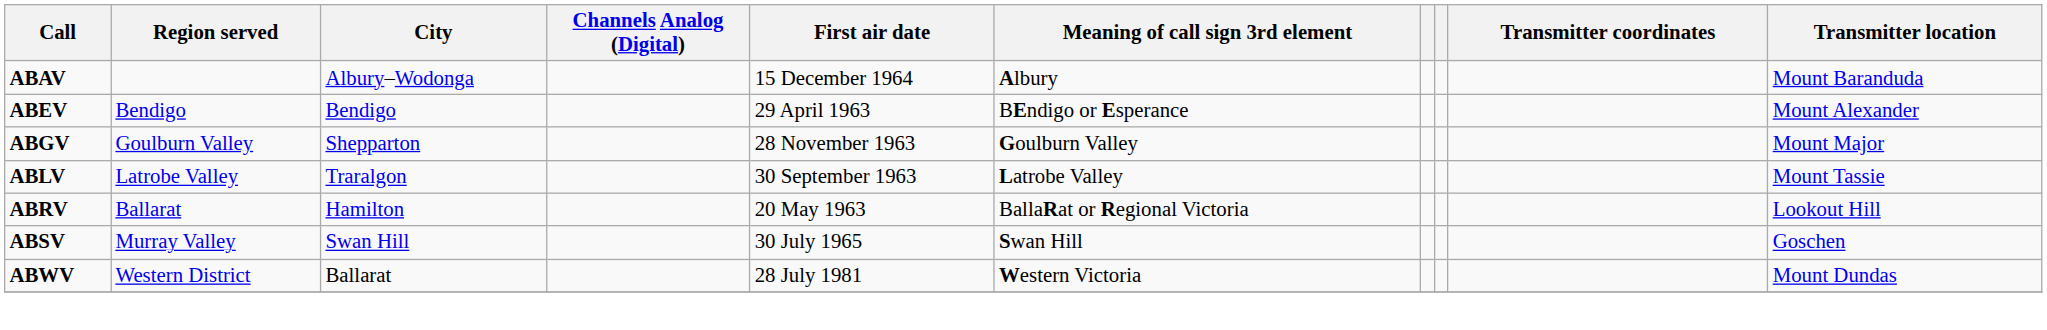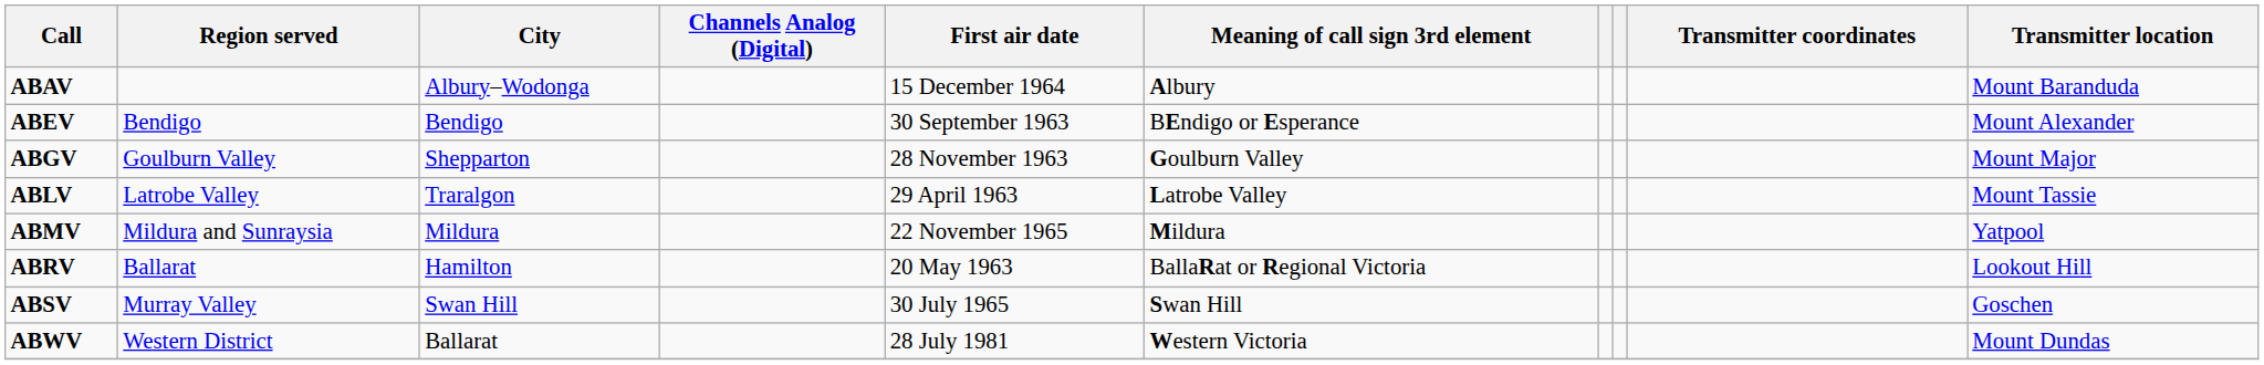 <table class="wikitable">
 <tr>
 <th>Call</th>
 <th>Region served</th>
 <th>City</th>
 <th scope="col" style="width: 10%;"><a href='#'>Channels</a> <a href='#'>Analog</a> (<a href='#'>Digital</a>)</th>
 <th>First air date</th>
 <th>Meaning of call sign 3rd element</th>
 <th></th>
 <th></th>
 <th>Transmitter coordinates</th>
 <th>Transmitter location</th>
 </tr>
 <tr style="vertical-align: top; text-align: left;">
 <td><strong>ABAV</strong></td>
 <td></td>
 <td><a href='#'>Albury</a>–<a href='#'>Wodonga</a></td>
 <td></td>
 <td>15 December 1964</td>
 <td><strong>A</strong>lbury</td>
 <td></td>
 <td></td>
 <td></td>
 <td><a href='#'>Mount Baranduda</a></td>
 </tr>
 <tr style="vertical-align: top; text-align: left;">
 <td><strong>ABEV</strong></td>
 <td><a href='#'>Bendigo</a></td>
 <td><a href='#'>Bendigo</a></td>
 <td></td>
-<td>29 April 1963</td>
+<td>30 September 1963</td>
 <td>B<strong>E</strong>ndigo or <strong>E</strong>sperance</td>
 <td></td>
 <td></td>
 <td></td>
 <td><a href='#'>Mount Alexander</a></td>
 </tr>
 <tr style="vertical-align: top; text-align: left;">
 <td><strong>ABGV</strong></td>
 <td><a href='#'>Goulburn Valley</a></td>
 <td><a href='#'>Shepparton</a></td>
 <td></td>
 <td>28 November 1963</td>
 <td><strong>G</strong>oulburn Valley</td>
 <td></td>
 <td></td>
 <td></td>
 <td><a href='#'>Mount Major</a></td>
 </tr>
 <tr style="vertical-align: top; text-align: left;">
 <td><strong>ABLV</strong></td>
 <td><a href='#'>Latrobe Valley</a></td>
 <td><a href='#'>Traralgon</a></td>
 <td></td>
-<td>30 September 1963</td>
+<td>29 April 1963</td>
 <td><strong>L</strong>atrobe Valley</td>
 <td></td>
 <td></td>
 <td></td>
 <td><a href='#'>Mount Tassie</a></td>
+</tr>
+<tr style="vertical-align: top; text-align: left;">
+<td><strong>ABMV</strong></td>
+<td><a href='#'>Mildura</a> and <a href='#'>Sunraysia</a></td>
+<td><a href='#'>Mildura</a></td>
+<td></td>
+<td>22 November 1965</td>
+<td><strong>M</strong>ildura</td>
+<td></td>
+<td></td>
+<td></td>
+<td><a href='#'>Yatpool</a></td>
 </tr>
 <tr style="vertical-align: top; text-align: left;">
 <td><strong>ABRV</strong></td>
 <td><a href='#'>Ballarat</a></td>
 <td><a href='#'>Hamilton</a></td>
 <td></td>
 <td>20 May 1963</td>
 <td>Balla<strong>R</strong>at or <strong>R</strong>egional Victoria</td>
 <td></td>
 <td></td>
 <td></td>
 <td><a href='#'>Lookout Hill</a></td>
 </tr>
 <tr style="vertical-align: top; text-align: left;">
 <td><strong>ABSV</strong></td>
 <td><a href='#'>Murray Valley</a></td>
 <td><a href='#'>Swan Hill</a></td>
 <td></td>
 <td>30 July 1965</td>
 <td><strong>S</strong>wan Hill</td>
 <td></td>
 <td></td>
 <td></td>
 <td><a href='#'>Goschen</a></td>
 </tr>
 <tr style="vertical-align: top; text-align: left;">
 <td><strong>ABWV</strong></td>
 <td><a href='#'>Western District</a></td>
 <td>Ballarat</td>
 <td></td>
 <td>28 July 1981</td>
 <td><strong>W</strong>estern Victoria</td>
 <td></td>
 <td></td>
 <td></td>
 <td><a href='#'>Mount Dundas</a></td>
 </tr>
 <tr style="vertical-align: top; text-align: left;">
 </tr>
 </table>
